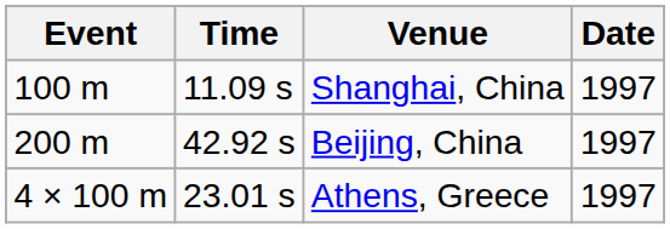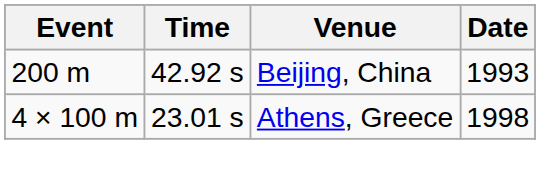 <table class="wikitable" style="border-collapse: collapse; font-size: 95%;">
 <tr>
 <th scope=col>Event</th>
 <th scope=col>Time</th>
 <th scope=col>Venue</th>
 <th scope=col>Date</th>
 </tr>
 <tr>
-<td>100 m</td>
-<td>11.09 s</td>
-<td><a href='#'>Shanghai</a>, China</td>
-<td>1997</td>
-</tr>
-<tr>
 <td>200 m</td>
 <td>42.92 s</td>
 <td><a href='#'>Beijing</a>, China</td>
-<td>1997</td>
+<td>1993</td>
 </tr>
 <tr>
 <td>4 × 100 m</td>
 <td>23.01 s</td>
 <td><a href='#'>Athens</a>, Greece</td>
-<td>1997</td>
+<td>1998</td>
 </tr>
 </table>
